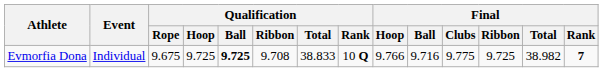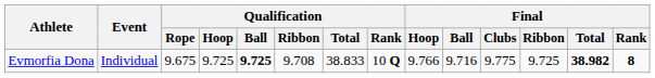 <table class=wikitable style="font-size:90%">
 <tr>
 <th rowspan="2">Athlete</th>
 <th rowspan="2">Event</th>
 <th colspan=6>Qualification</th>
 <th colspan=6>Final</th>
 </tr>
 <tr style="font-size:95%">
 <th>Rope</th>
 <th>Hoop</th>
 <th>Ball</th>
 <th>Ribbon</th>
 <th>Total</th>
 <th>Rank</th>
 <th>Hoop</th>
 <th>Ball</th>
 <th>Clubs</th>
 <th>Ribbon</th>
 <th>Total</th>
 <th>Rank</th>
 </tr>
 <tr align=center>
 <td align=left><a href='#'>Evmorfia Dona</a></td>
 <td align=left><a href='#'>Individual</a></td>
 <td>9.675</td>
 <td>9.725</td>
 <td><strong>9.725</strong></td>
 <td>9.708</td>
 <td>38.833</td>
 <td>10 <strong>Q</strong></td>
 <td>9.766</td>
 <td>9.716</td>
 <td>9.775</td>
 <td>9.725</td>
-<td>38.982</td>
-<td><strong>7</strong></td>
+<td><strong>38.982</strong></td>
+<td><strong>8</strong></td>
 </tr>
 </table>
